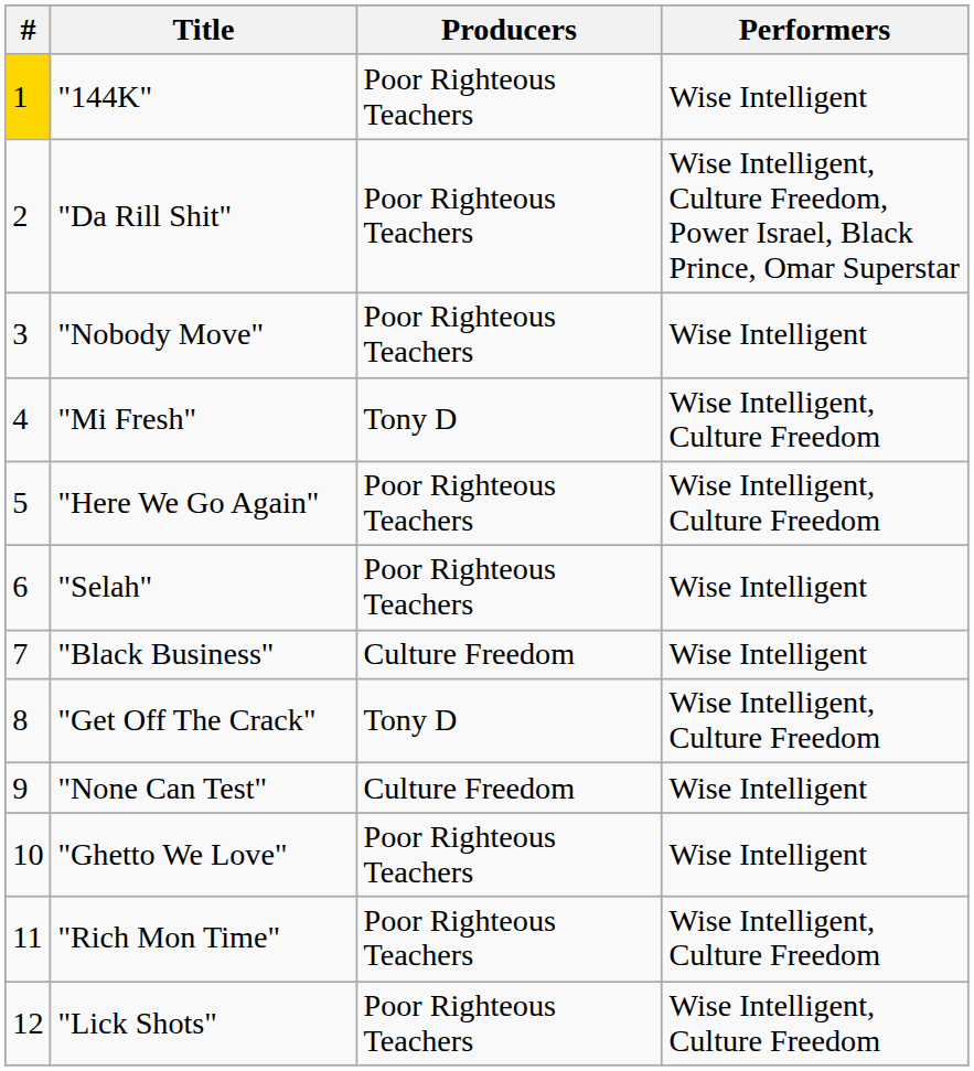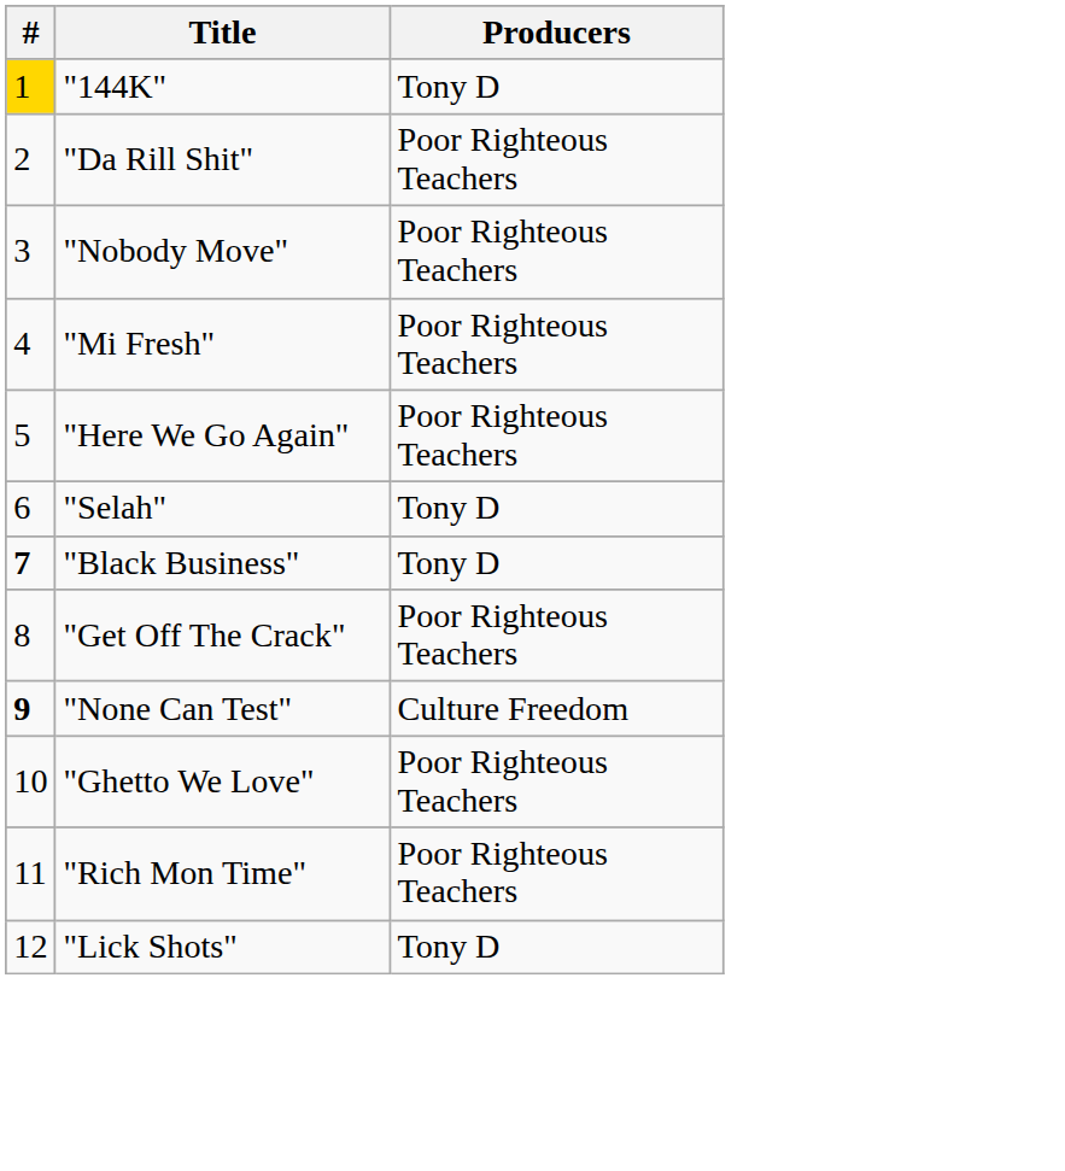 <table class="wikitable">
 <tr>
 <th align="center" width="5">#</th>
 <th align="center" width="150">Title</th>
 <th align="center" width="150">Producers</th>
-<th align="center" width="150">Performers</th>
 </tr>
 <tr>
 <td style="background: gold;">1</td>
 <td>"144K"</td>
-<td>Poor Righteous Teachers</td>
-<td>Wise Intelligent</td>
+<td>Tony D</td>
 </tr>
 <tr>
 <td>2</td>
 <td>"Da Rill Shit"</td>
 <td>Poor Righteous Teachers</td>
-<td>Wise Intelligent, Culture Freedom, Power Israel, Black Prince, Omar Superstar</td>
 </tr>
 <tr>
 <td>3</td>
 <td>"Nobody Move"</td>
 <td>Poor Righteous Teachers</td>
-<td>Wise Intelligent</td>
 </tr>
 <tr>
 <td>4</td>
 <td>"Mi Fresh"</td>
-<td>Tony D</td>
-<td>Wise Intelligent, Culture Freedom</td>
+<td>Poor Righteous Teachers</td>
 </tr>
 <tr>
 <td>5</td>
 <td>"Here We Go Again"</td>
 <td>Poor Righteous Teachers</td>
-<td>Wise Intelligent, Culture Freedom</td>
 </tr>
 <tr>
 <td>6</td>
 <td>"Selah"</td>
-<td>Poor Righteous Teachers</td>
-<td>Wise Intelligent</td>
+<td>Tony D</td>
 </tr>
 <tr>
-<td>7</td>
+<td><strong>7</strong></td>
 <td>"Black Business"</td>
-<td>Culture Freedom</td>
-<td>Wise Intelligent</td>
+<td>Tony D</td>
 </tr>
 <tr>
 <td>8</td>
 <td>"Get Off The Crack"</td>
-<td>Tony D</td>
-<td>Wise Intelligent, Culture Freedom</td>
+<td>Poor Righteous Teachers</td>
 </tr>
 <tr>
-<td>9</td>
+<td><strong>9</strong></td>
 <td>"None Can Test"</td>
 <td>Culture Freedom</td>
-<td>Wise Intelligent</td>
 </tr>
 <tr>
 <td>10</td>
 <td>"Ghetto We Love"</td>
 <td>Poor Righteous Teachers</td>
-<td>Wise Intelligent</td>
 </tr>
 <tr>
 <td>11</td>
 <td>"Rich Mon Time"</td>
 <td>Poor Righteous Teachers</td>
-<td>Wise Intelligent, Culture Freedom</td>
 </tr>
 <tr>
 <td>12</td>
 <td>"Lick Shots"</td>
-<td>Poor Righteous Teachers</td>
-<td>Wise Intelligent, Culture Freedom</td>
+<td>Tony D</td>
 </tr>
 </table>
